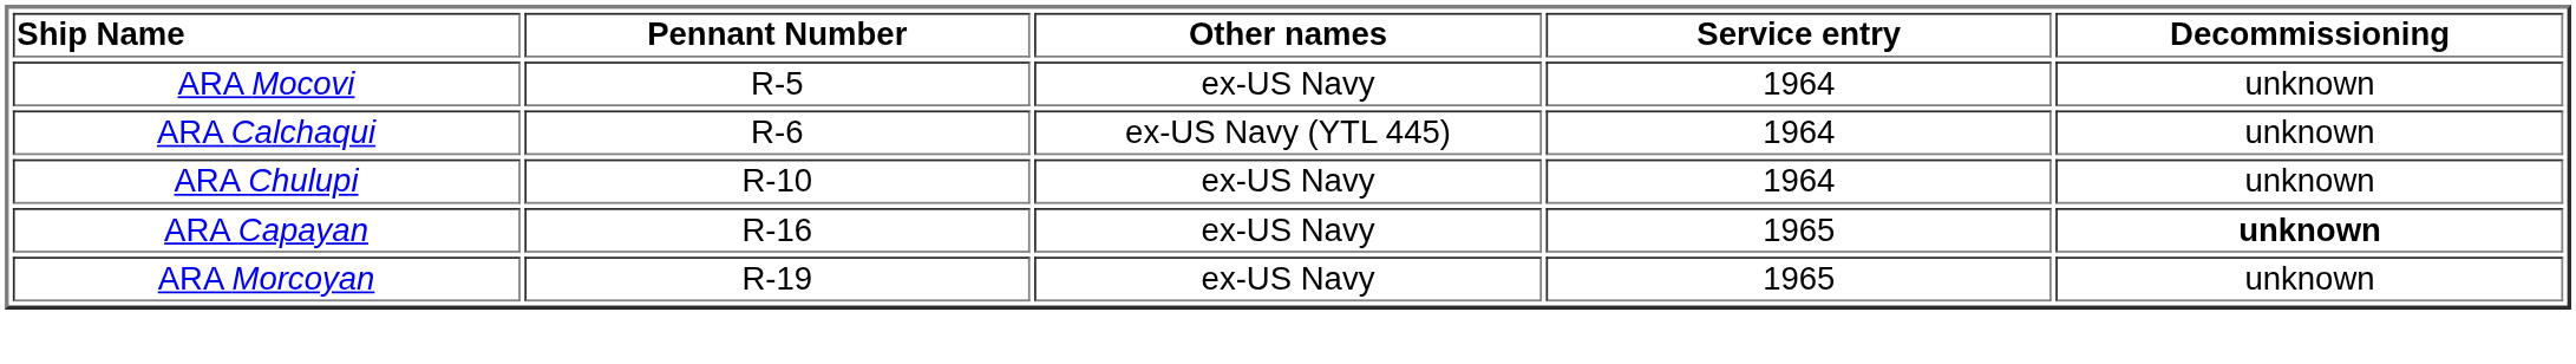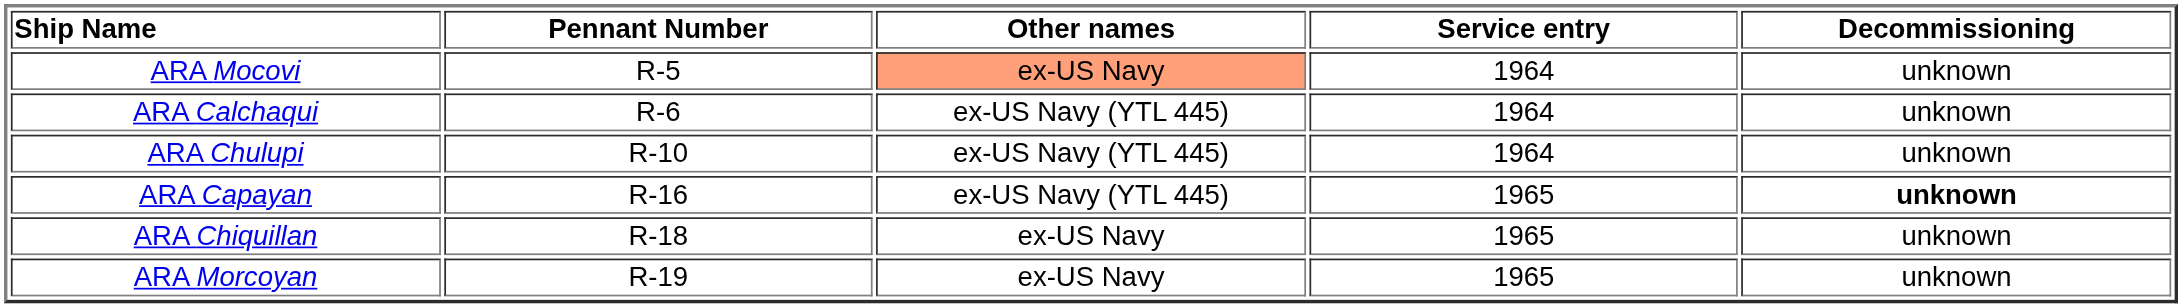 <table width="100%" border="2">
 <tr>
 <th width="16%" align="left">Ship Name</th>
 <th width="16%" align="center">Pennant Number</th>
 <th width="16%" align="center">Other names</th>
 <th width="16%" align="center">Service entry</th>
 <th width="16%" align="center">Decommissioning</th>
 </tr>
 <tr>
 <td align="center"><a href='#'>ARA <em>Mocovi</em></a></td>
 <td align="center">R-5</td>
-<td align="center">ex-US Navy</td>
+<td align="center" style="background: lightsalmon;">ex-US Navy</td>
 <td align="center">1964</td>
 <td align="center">unknown </td>
 </tr>
 <tr>
 <td align="center"><a href='#'>ARA <em>Calchaqui</em></a></td>
 <td align="center">R-6</td>
 <td align="center">ex-US Navy (YTL 445)</td>
 <td align="center">1964</td>
 <td align="center">unknown </td>
 </tr>
 <tr>
 <td align="center"><a href='#'>ARA <em>Chulupi</em></a></td>
 <td align="center">R-10</td>
-<td align="center">ex-US Navy</td>
+<td align="center">ex-US Navy (YTL 445)</td>
 <td align="center">1964</td>
 <td align="center">unknown </td>
 </tr>
 <tr>
 <td align="center"><a href='#'>ARA <em>Capayan</em></a></td>
 <td align="center">R-16</td>
+<td align="center">ex-US Navy (YTL 445)</td>
+<td align="center">1965</td>
+<td align="center"><strong>unknown </strong></td>
+</tr>
+<tr>
+<td align="center"><a href='#'>ARA <em>Chiquillan</em></a></td>
+<td align="center">R-18</td>
 <td align="center">ex-US Navy</td>
 <td align="center">1965</td>
-<td align="center"><strong>unknown </strong></td>
+<td align="center">unknown </td>
 </tr>
 <tr>
 <td align="center"><a href='#'>ARA <em>Morcoyan</em></a></td>
 <td align="center">R-19</td>
 <td align="center">ex-US Navy</td>
 <td align="center">1965</td>
 <td align="center">unknown </td>
 </tr>
 </table>
